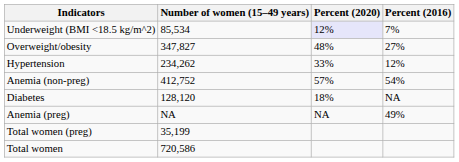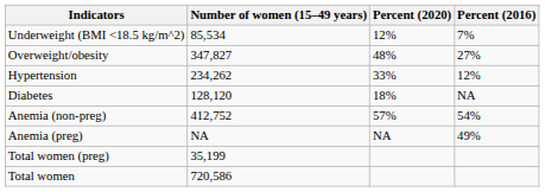 <table class="wikitable sortable">
 <tr>
 <th>Indicators</th>
 <th>Number of women (15–49 years)</th>
 <th>Percent (2020)</th>
 <th>Percent (2016)</th>
 </tr>
 <tr>
 <td>Underweight (BMI <18.5 kg/m^2)</td>
 <td>85,534</td>
-<td style="background: lavender;">12%</td>
+<td>12%</td>
 <td>7%</td>
 </tr>
 <tr>
 <td>Overweight/obesity</td>
 <td>347,827</td>
 <td>48%</td>
 <td>27%</td>
 </tr>
 <tr>
 <td>Hypertension</td>
 <td>234,262</td>
 <td>33%</td>
 <td>12%</td>
 </tr>
 <tr>
+<td>Diabetes</td>
+<td>128,120</td>
+<td>18%</td>
+<td>NA</td>
+</tr>
+<tr>
 <td>Anemia (non-preg)</td>
 <td>412,752</td>
 <td>57%</td>
 <td>54%</td>
-</tr>
-<tr>
-<td>Diabetes</td>
-<td>128,120</td>
-<td>18%</td>
-<td>NA</td>
 </tr>
 <tr>
 <td>Anemia (preg)</td>
 <td>NA</td>
 <td>NA</td>
 <td>49%</td>
 </tr>
 <tr>
 <td>Total women (preg)</td>
 <td>35,199</td>
 <td></td>
 <td></td>
 </tr>
 <tr>
 <td>Total women</td>
 <td>720,586</td>
 <td></td>
 <td></td>
 </tr>
 </table>
